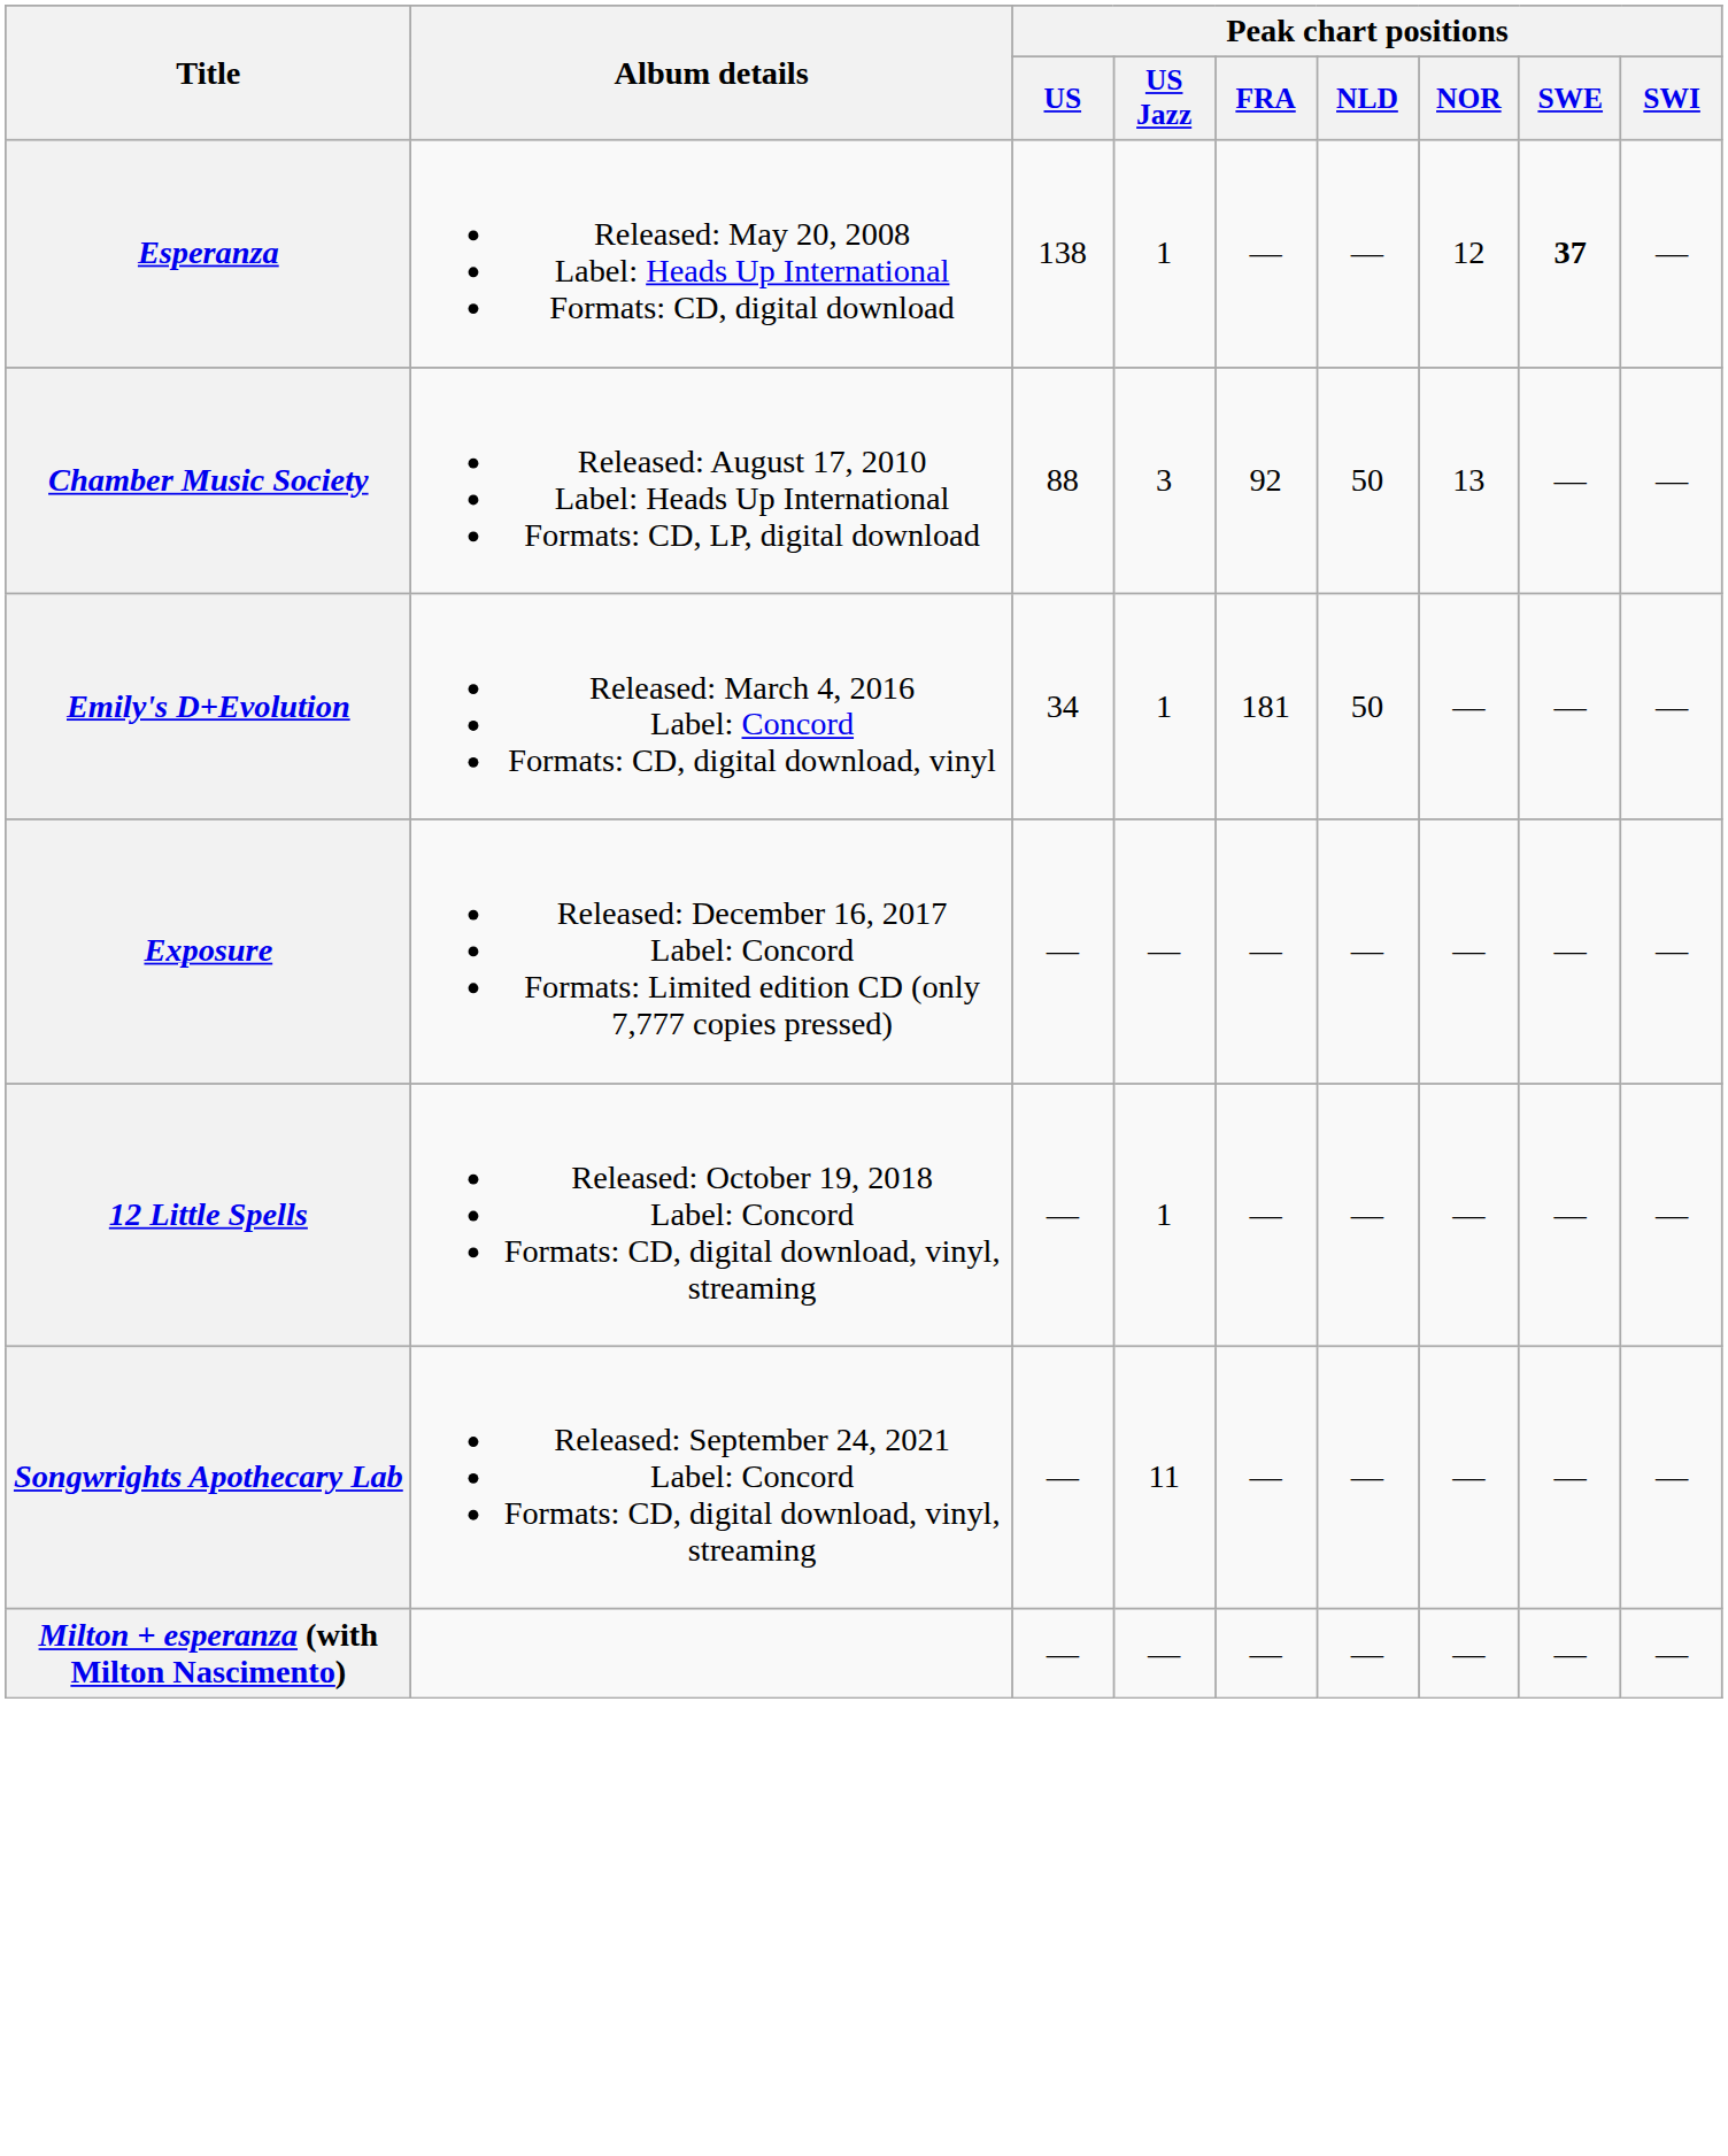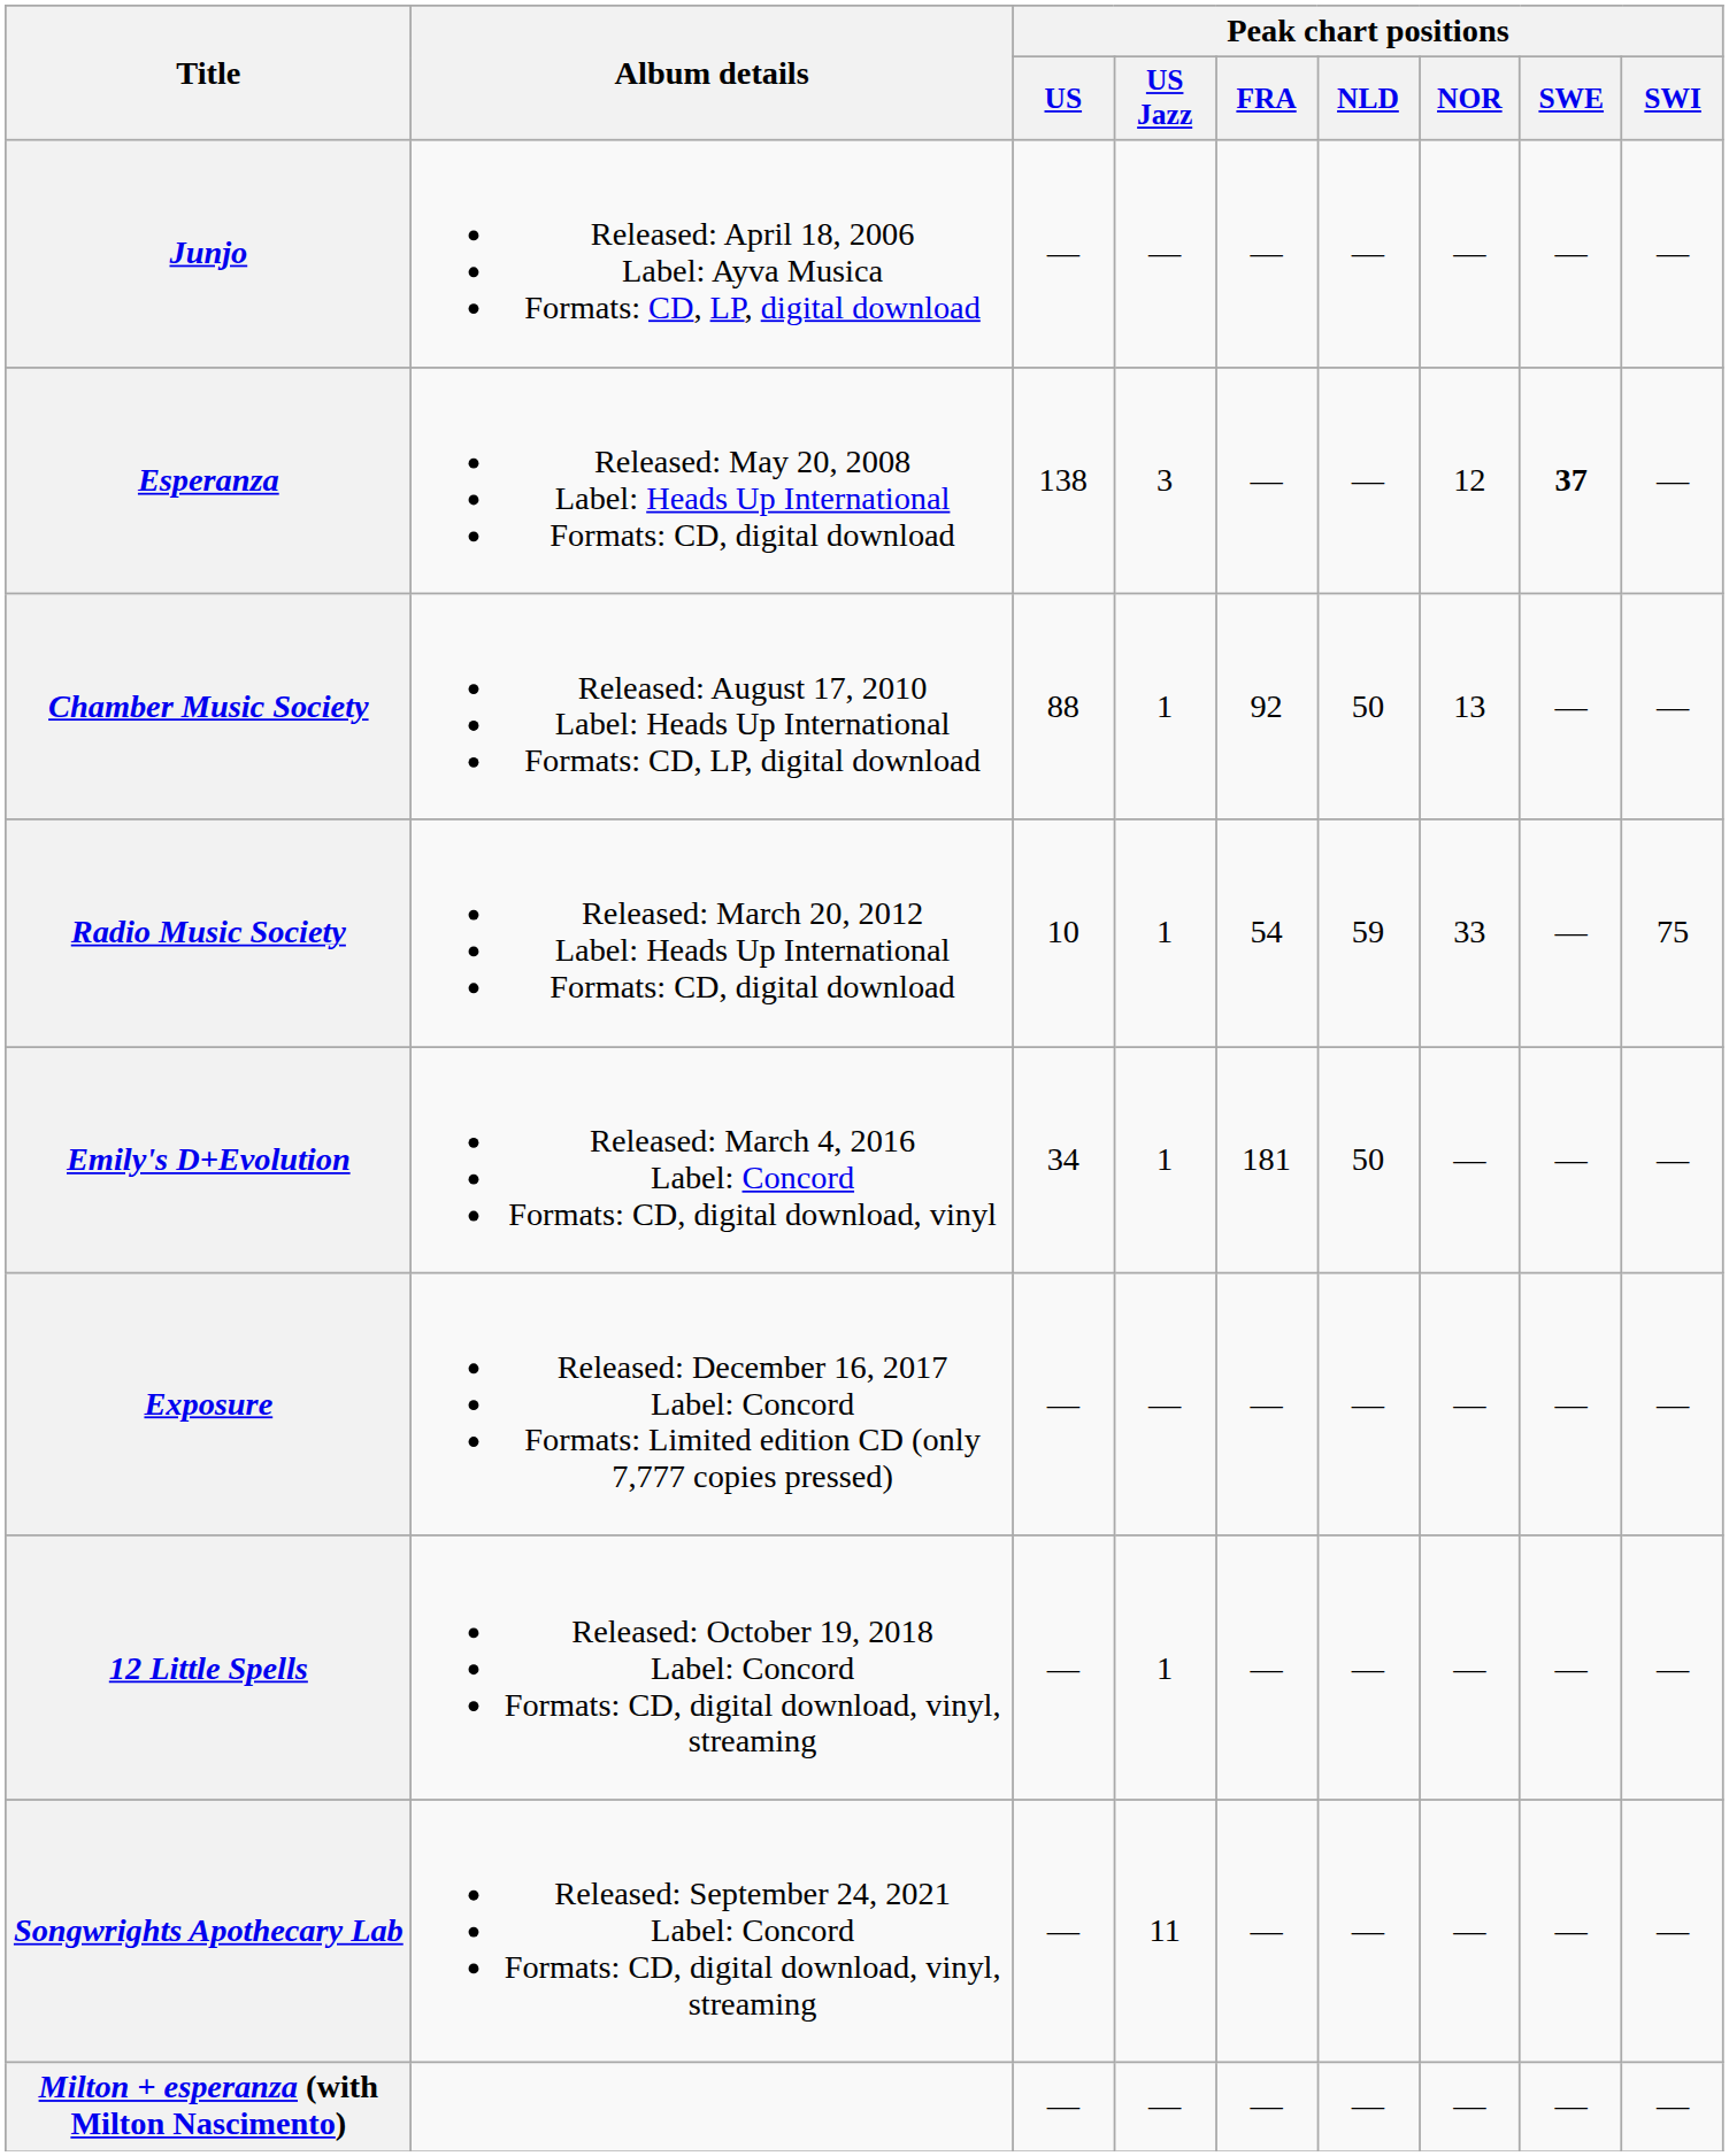 <table class="wikitable plainrowheaders" style="text-align:center;">
 <tr>
 <th scope="col" rowspan="2" style="width:12em;">Title</th>
 <th scope="col" rowspan="2" style="width:18em;">Album details</th>
 <th scope="col" colspan="7">Peak chart positions</th>
 </tr>
 <tr>
 <th scope="col" style="width:3em;font-size:90%"><a href='#'>US</a><br></th>
 <th scope="col" style="width:3em;font-size:90%"><a href='#'>US<br>Jazz</a><br></th>
 <th scope="col" style="width:3em;font-size:90%"><a href='#'>FRA</a><br></th>
 <th scope="col" style="width:3em;font-size:90%"><a href='#'>NLD</a><br></th>
 <th scope="col" style="width:3em;font-size:90%"><a href='#'>NOR</a><br></th>
 <th scope="col" style="width:3em;font-size:90%"><a href='#'>SWE</a><br></th>
 <th scope="col" style="width:3em;font-size:90%"><a href='#'>SWI</a><br></th>
 </tr>
 <tr>
+<th scope="row"><em><a href='#'>Junjo</a></em></th>
+<td><br><ul><li>Released: April 18, 2006</li><li>Label: Ayva Musica</li><li>Formats: <a href='#'>CD</a>, <a href='#'>LP</a>, <a href='#'>digital download</a></li></ul></td>
+<td>—</td>
+<td>—</td>
+<td>—</td>
+<td>—</td>
+<td>—</td>
+<td>—</td>
+<td>—</td>
+</tr>
+<tr>
 <th scope="row"><em><a href='#'>Esperanza</a></em></th>
 <td><br><ul><li>Released: May 20, 2008</li><li>Label: <a href='#'>Heads Up International</a></li><li>Formats: CD, digital download</li></ul></td>
 <td>138</td>
-<td>1</td>
+<td>3</td>
 <td>—</td>
 <td>—</td>
 <td>12</td>
 <td><strong>37</strong></td>
 <td>—</td>
 </tr>
 <tr>
 <th scope="row"><em><a href='#'>Chamber Music Society</a></em></th>
 <td><br><ul><li>Released: August 17, 2010</li><li>Label: Heads Up International</li><li>Formats: CD, LP, digital download</li></ul></td>
 <td>88</td>
-<td>3</td>
+<td>1</td>
 <td>92</td>
 <td>50</td>
 <td>13</td>
 <td>—</td>
 <td>—</td>
+</tr>
+<tr>
+<th scope="row"><em><a href='#'>Radio Music Society</a></em></th>
+<td><br><ul><li>Released: March 20, 2012</li><li>Label: Heads Up International</li><li>Formats: CD, digital download</li></ul></td>
+<td>10</td>
+<td>1</td>
+<td>54</td>
+<td>59</td>
+<td>33</td>
+<td>—</td>
+<td>75</td>
 </tr>
 <tr>
 <th scope="row"><em><a href='#'>Emily's D+Evolution</a></em></th>
 <td><br><ul><li>Released: March 4, 2016</li><li>Label: <a href='#'>Concord</a></li><li>Formats: CD, digital download, vinyl</li></ul></td>
 <td>34</td>
 <td>1</td>
 <td>181</td>
 <td>50</td>
 <td>—</td>
 <td>—</td>
 <td>—</td>
 </tr>
 <tr>
 <th scope="row"><em><a href='#'>Exposure</a></em></th>
 <td><br><ul><li>Released: December 16, 2017</li><li>Label: Concord</li><li>Formats: Limited edition CD (only 7,777 copies pressed)</li></ul></td>
 <td>—</td>
 <td>—</td>
 <td>—</td>
 <td>—</td>
 <td>—</td>
 <td>—</td>
 <td>—</td>
 </tr>
 <tr>
 <th scope="row"><em><a href='#'>12 Little Spells</a></em></th>
 <td><br><ul><li>Released: October 19, 2018</li><li>Label: Concord</li><li>Formats: CD, digital download, vinyl, streaming</li></ul></td>
 <td>—</td>
 <td>1</td>
 <td>—</td>
 <td>—</td>
 <td>—</td>
 <td>—</td>
 <td>—</td>
 </tr>
 <tr>
 <th scope="row"><em><a href='#'>Songwrights Apothecary Lab</a></em></th>
 <td><br><ul><li>Released: September 24, 2021</li><li>Label: Concord</li><li>Formats: CD, digital download, vinyl, streaming</li></ul></td>
 <td>—</td>
 <td>11</td>
 <td>—</td>
 <td>—</td>
 <td>—</td>
 <td>—</td>
 <td>—</td>
 </tr>
 <tr>
 <th scope="row"><em><a href='#'>Milton + esperanza</a></em> (with <a href='#'>Milton Nascimento</a>)</th>
 <td></td>
 <td>—</td>
 <td>—</td>
 <td>—</td>
 <td>—</td>
 <td>—</td>
 <td>—</td>
 <td>—</td>
 </tr>
 </table>
